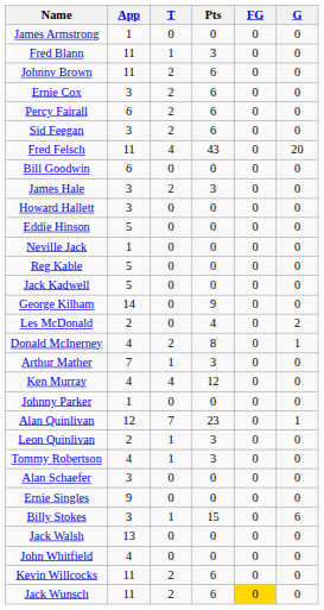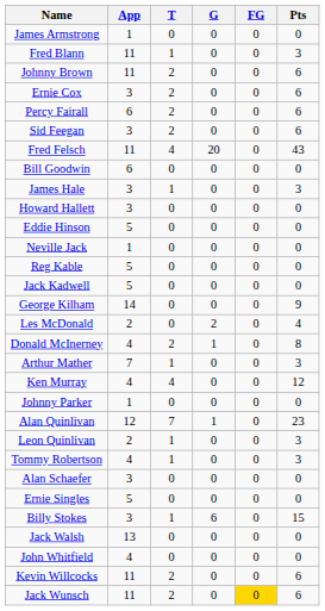 <table class="wikitable sortable" style="text-align: center;">
 <tr>
 <th style="width:8em">Name</th>
 <th style="width:3em"><a href='#'>App</a></th>
 <th style="width:3em"><a href='#'>T</a></th>
+<th style="width:3em"><a href='#'>G</a></th>
+<th style="width:3em"><a href='#'>FG</a></th>
 <th style="width:3em">Pts</th>
-<th style="width:3em"><a href='#'>FG</a></th>
-<th style="width:3em"><a href='#'>G</a></th>
 </tr>
 <tr>
 <td><a href='#'>James Armstrong</a></td>
 <td>1</td>
 <td>0</td>
 <td>0</td>
 <td>0</td>
 <td>0</td>
 </tr>
 <tr>
 <td><a href='#'>Fred Blann</a></td>
 <td>11</td>
 <td>1</td>
-<td>3</td>
 <td>0</td>
 <td>0</td>
+<td>3</td>
 </tr>
 <tr>
 <td><a href='#'>Johnny Brown</a></td>
 <td>11</td>
 <td>2</td>
-<td>6</td>
 <td>0</td>
 <td>0</td>
+<td>6</td>
 </tr>
 <tr>
 <td><a href='#'>Ernie Cox</a></td>
 <td>3</td>
 <td>2</td>
-<td>6</td>
 <td>0</td>
 <td>0</td>
+<td>6</td>
 </tr>
 <tr>
 <td><a href='#'>Percy Fairall</a></td>
 <td>6</td>
 <td>2</td>
-<td>6</td>
 <td>0</td>
 <td>0</td>
+<td>6</td>
 </tr>
 <tr>
 <td><a href='#'>Sid Feegan</a></td>
 <td>3</td>
 <td>2</td>
-<td>6</td>
 <td>0</td>
 <td>0</td>
+<td>6</td>
 </tr>
 <tr>
 <td><a href='#'>Fred Felsch</a></td>
 <td>11</td>
 <td>4</td>
+<td>20</td>
+<td>0</td>
 <td>43</td>
-<td>0</td>
-<td>20</td>
 </tr>
 <tr>
 <td><a href='#'>Bill Goodwin</a></td>
 <td>6</td>
 <td>0</td>
 <td>0</td>
 <td>0</td>
 <td>0</td>
 </tr>
 <tr>
 <td><a href='#'>James Hale</a></td>
 <td>3</td>
-<td>2</td>
-<td>3</td>
+<td>1</td>
 <td>0</td>
 <td>0</td>
+<td>3</td>
 </tr>
 <tr>
 <td><a href='#'>Howard Hallett</a></td>
 <td>3</td>
 <td>0</td>
 <td>0</td>
 <td>0</td>
 <td>0</td>
 </tr>
 <tr>
 <td><a href='#'>Eddie Hinson</a></td>
 <td>5</td>
 <td>0</td>
 <td>0</td>
 <td>0</td>
 <td>0</td>
 </tr>
 <tr>
 <td><a href='#'>Neville Jack</a></td>
 <td>1</td>
 <td>0</td>
 <td>0</td>
 <td>0</td>
 <td>0</td>
 </tr>
 <tr>
 <td><a href='#'>Reg Kable</a></td>
 <td>5</td>
 <td>0</td>
 <td>0</td>
 <td>0</td>
 <td>0</td>
 </tr>
 <tr>
 <td><a href='#'>Jack Kadwell</a></td>
 <td>5</td>
 <td>0</td>
 <td>0</td>
 <td>0</td>
 <td>0</td>
 </tr>
 <tr>
 <td><a href='#'>George Kilham</a></td>
 <td>14</td>
 <td>0</td>
-<td>9</td>
 <td>0</td>
 <td>0</td>
+<td>9</td>
 </tr>
 <tr>
 <td><a href='#'>Les McDonald</a></td>
 <td>2</td>
 <td>0</td>
+<td>2</td>
+<td>0</td>
 <td>4</td>
-<td>0</td>
-<td>2</td>
 </tr>
 <tr>
 <td><a href='#'>Donald McInerney</a></td>
 <td>4</td>
 <td>2</td>
+<td>1</td>
+<td>0</td>
 <td>8</td>
-<td>0</td>
-<td>1</td>
 </tr>
 <tr>
 <td><a href='#'>Arthur Mather</a></td>
 <td>7</td>
 <td>1</td>
-<td>3</td>
 <td>0</td>
 <td>0</td>
+<td>3</td>
 </tr>
 <tr>
 <td><a href='#'>Ken Murray</a></td>
 <td>4</td>
 <td>4</td>
-<td>12</td>
 <td>0</td>
 <td>0</td>
+<td>12</td>
 </tr>
 <tr>
 <td><a href='#'>Johnny Parker</a></td>
 <td>1</td>
 <td>0</td>
 <td>0</td>
 <td>0</td>
 <td>0</td>
 </tr>
 <tr>
 <td><a href='#'>Alan Quinlivan</a></td>
 <td>12</td>
 <td>7</td>
+<td>1</td>
+<td>0</td>
 <td>23</td>
-<td>0</td>
-<td>1</td>
 </tr>
 <tr>
 <td><a href='#'>Leon Quinlivan</a></td>
 <td>2</td>
 <td>1</td>
-<td>3</td>
 <td>0</td>
 <td>0</td>
+<td>3</td>
 </tr>
 <tr>
 <td><a href='#'>Tommy Robertson</a></td>
 <td>4</td>
 <td>1</td>
-<td>3</td>
 <td>0</td>
 <td>0</td>
+<td>3</td>
 </tr>
 <tr>
 <td><a href='#'>Alan Schaefer</a></td>
 <td>3</td>
 <td>0</td>
 <td>0</td>
 <td>0</td>
 <td>0</td>
 </tr>
 <tr>
 <td><a href='#'>Ernie Singles</a></td>
-<td>9</td>
+<td>5</td>
 <td>0</td>
 <td>0</td>
 <td>0</td>
 <td>0</td>
 </tr>
 <tr>
 <td><a href='#'>Billy Stokes</a></td>
 <td>3</td>
 <td>1</td>
+<td>6</td>
+<td>0</td>
 <td>15</td>
-<td>0</td>
-<td>6</td>
 </tr>
 <tr>
 <td><a href='#'>Jack Walsh</a></td>
 <td>13</td>
 <td>0</td>
 <td>0</td>
 <td>0</td>
 <td>0</td>
 </tr>
 <tr>
 <td><a href='#'>John Whitfield</a></td>
 <td>4</td>
 <td>0</td>
 <td>0</td>
 <td>0</td>
 <td>0</td>
 </tr>
 <tr>
 <td><a href='#'>Kevin Willcocks</a></td>
 <td>11</td>
 <td>2</td>
-<td>6</td>
 <td>0</td>
 <td>0</td>
+<td>6</td>
 </tr>
 <tr>
 <td><a href='#'>Jack Wunsch</a></td>
 <td>11</td>
 <td>2</td>
+<td>0</td>
+<td style="background: gold;">0</td>
 <td>6</td>
-<td style="background: gold;">0</td>
-<td>0</td>
 </tr>
 </table>
